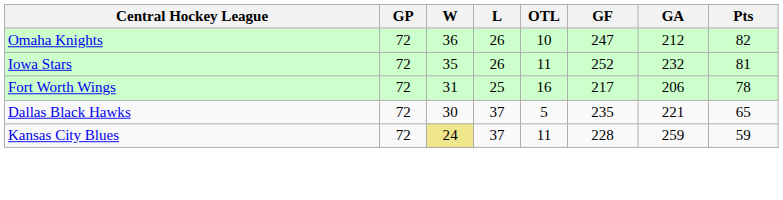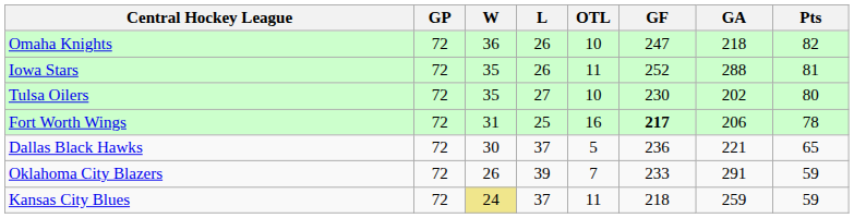 <table class="wikitable">
 <tr>
 <th width="40%" bgcolor="#e0e0e0">Central Hockey League</th>
 <th width="5%" bgcolor="#e0e0e0">GP</th>
 <th width="5%" bgcolor="#e0e0e0">W</th>
 <th width="5%" bgcolor="#e0e0e0">L</th>
 <th width="5%" bgcolor="#e0e0e0">OTL</th>
 <th width="7.5%" bgcolor="#e0e0e0">GF</th>
 <th width="7.5%" bgcolor="#e0e0e0">GA</th>
 <th width="7.5%" bgcolor="#e0e0e0">Pts</th>
 </tr>
 <tr align="center" bgcolor="#CCFFCC">
 <td align="left"><a href='#'>Omaha Knights</a></td>
 <td>72</td>
 <td>36</td>
 <td>26</td>
 <td>10</td>
 <td>247</td>
-<td>212</td>
+<td>218</td>
 <td>82</td>
 </tr>
 <tr align="center" bgcolor="#CCFFCC">
 <td align="left"><a href='#'>Iowa Stars</a></td>
 <td>72</td>
 <td>35</td>
 <td>26</td>
 <td>11</td>
 <td>252</td>
-<td>232</td>
+<td>288</td>
 <td>81</td>
+</tr>
+<tr align="center" bgcolor="#CCFFCC">
+<td align="left"><a href='#'>Tulsa Oilers</a></td>
+<td>72</td>
+<td>35</td>
+<td>27</td>
+<td>10</td>
+<td>230</td>
+<td>202</td>
+<td>80</td>
 </tr>
 <tr align="center" bgcolor="#CCFFCC">
 <td align="left"><a href='#'>Fort Worth Wings</a></td>
 <td>72</td>
 <td>31</td>
 <td>25</td>
 <td>16</td>
-<td>217</td>
+<td><strong>217</strong></td>
 <td>206</td>
 <td>78</td>
 </tr>
 <tr align="center">
 <td align="left"><a href='#'>Dallas Black Hawks</a></td>
 <td>72</td>
 <td>30</td>
 <td>37</td>
 <td>5</td>
-<td>235</td>
+<td>236</td>
 <td>221</td>
 <td>65</td>
+</tr>
+<tr align="center">
+<td align="left"><a href='#'>Oklahoma City Blazers</a></td>
+<td>72</td>
+<td>26</td>
+<td>39</td>
+<td>7</td>
+<td>233</td>
+<td>291</td>
+<td>59</td>
 </tr>
 <tr align="center">
 <td align="left"><a href='#'>Kansas City Blues</a></td>
 <td>72</td>
 <td style="background: khaki;">24</td>
 <td>37</td>
 <td>11</td>
-<td>228</td>
+<td>218</td>
 <td>259</td>
 <td>59</td>
 </tr>
 </table>
